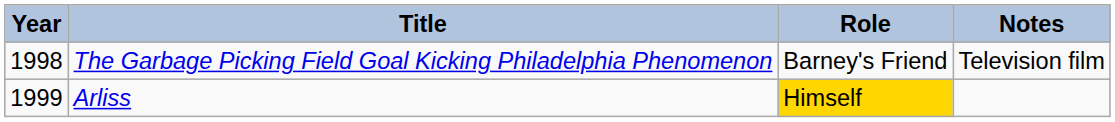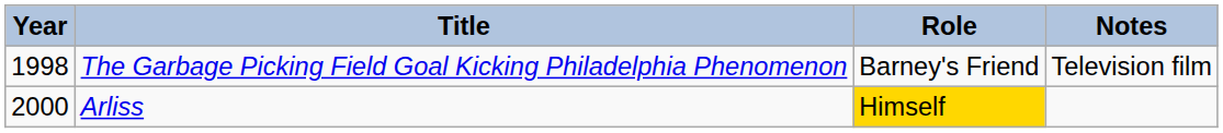 <table class="wikitable" style="font-size:95%;">
 <tr>
 <th style="background:#B0C4DE;">Year</th>
 <th style="background:#B0C4DE;">Title</th>
 <th style="background:#B0C4DE;">Role</th>
 <th style="background:#B0C4DE;">Notes</th>
 </tr>
 <tr>
 <td>1998</td>
 <td><em><a href='#'>The Garbage Picking Field Goal Kicking Philadelphia Phenomenon</a></em></td>
 <td>Barney's Friend</td>
 <td>Television film</td>
 </tr>
 <tr>
-<td>1999</td>
+<td>2000</td>
 <td><em><a href='#'>Arliss</a></em></td>
 <td style="background: gold;">Himself</td>
 <td></td>
 </tr>
 </table>
